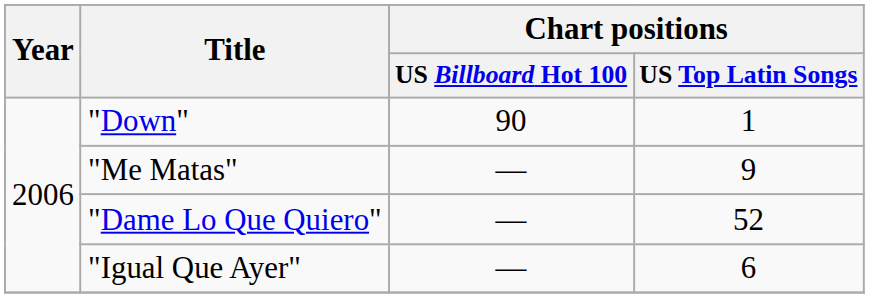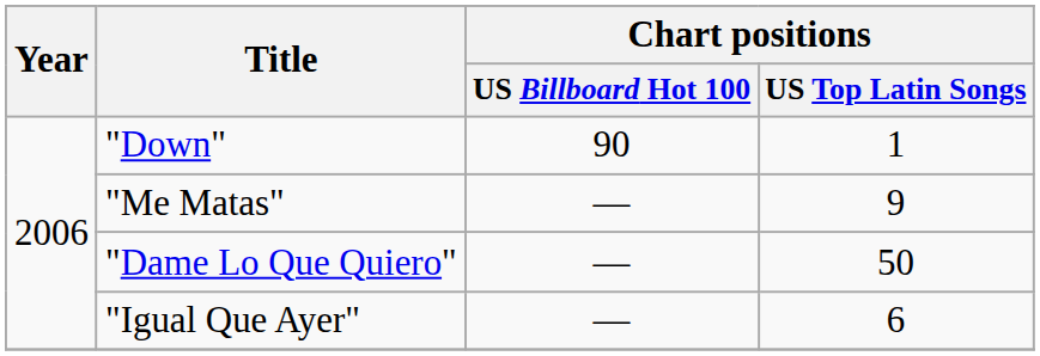 <table class="wikitable" style="text-align: center;">
 <tr style="text-align: left;">
 <th rowspan="2">Year</th>
 <th rowspan="2">Title</th>
 <th colspan="21">Chart positions</th>
 </tr>
 <tr style="font-size: smaller;">
 <th>US <a href='#'><em>Billboard</em> Hot 100</a></th>
 <th>US <a href='#'>Top Latin Songs</a></th>
 </tr>
 <tr>
 <td style="text-align: left;" rowspan="4">2006</td>
 <td style="text-align: left;">"<a href='#'>Down</a>"</td>
 <td>90</td>
 <td>1</td>
 </tr>
 <tr>
 <td style="text-align: left;">"Me Matas"</td>
 <td>—</td>
 <td>9</td>
 </tr>
 <tr>
 <td style="text-align: left;">"<a href='#'>Dame Lo Que Quiero</a>"</td>
 <td>—</td>
-<td>52</td>
+<td>50</td>
 </tr>
 <tr>
 <td style="text-align: left;">"Igual Que Ayer"</td>
 <td>—</td>
 <td>6</td>
 </tr>
 <tr>
 </tr>
 </table>
